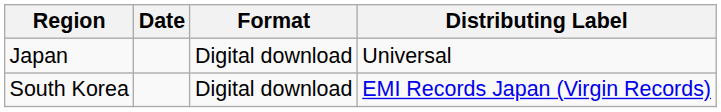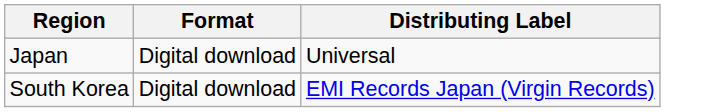 <table class="wikitable">
 <tr>
 <th>Region</th>
-<th>Date</th>
 <th>Format</th>
 <th>Distributing Label</th>
 </tr>
 <tr>
 <td>Japan</td>
-<td></td>
 <td>Digital download</td>
 <td>Universal</td>
 </tr>
 <tr>
 <td>South Korea</td>
-<td></td>
 <td>Digital download</td>
 <td><a href='#'>EMI Records Japan (Virgin Records)</a></td>
 </tr>
 </table>
